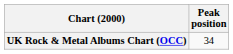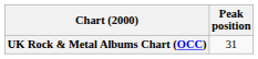 <table class="wikitable plainrowheaders" style="text-align:center">
 <tr>
 <th scope="col">Chart (2000)</th>
 <th scope="col">Peak<br>position</th>
 </tr>
 <tr>
 <th scope="row">UK Rock & Metal Albums Chart (<a href='#'>OCC</a>)</th>
-<td>34</td>
+<td>31</td>
 </tr>
 </table>
